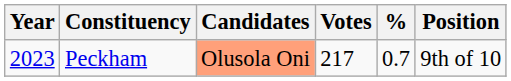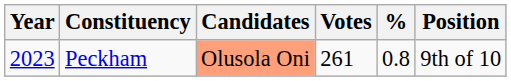 <table class="wikitable">
 <tr>
 <th>Year</th>
 <th>Constituency</th>
 <th>Candidates</th>
 <th>Votes</th>
 <th>%</th>
 <th>Position</th>
 </tr>
 <tr>
 <td><a href='#'>2023</a></td>
 <td><a href='#'>Peckham</a></td>
 <td style="background: lightsalmon;">Olusola Oni</td>
-<td>217</td>
-<td>0.7</td>
+<td>261</td>
+<td>0.8</td>
 <td>9th of 10</td>
 </tr>
 </table>
